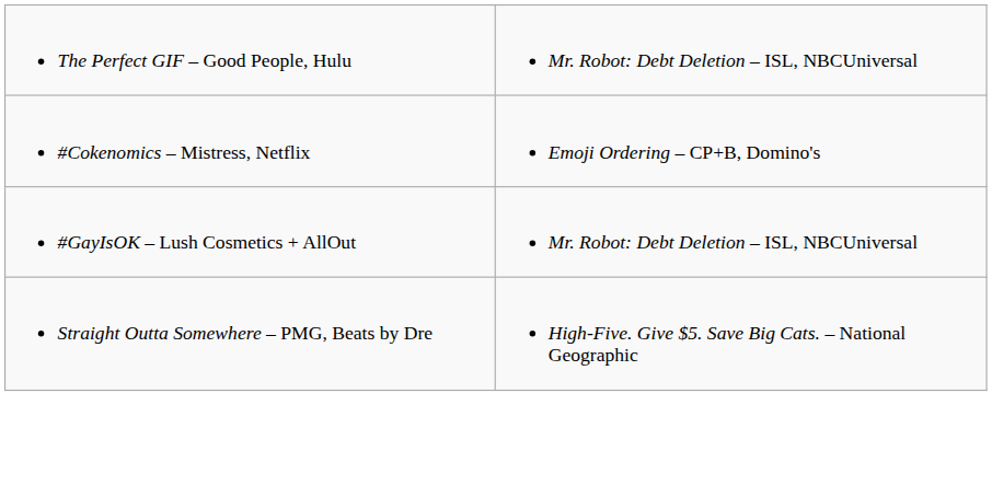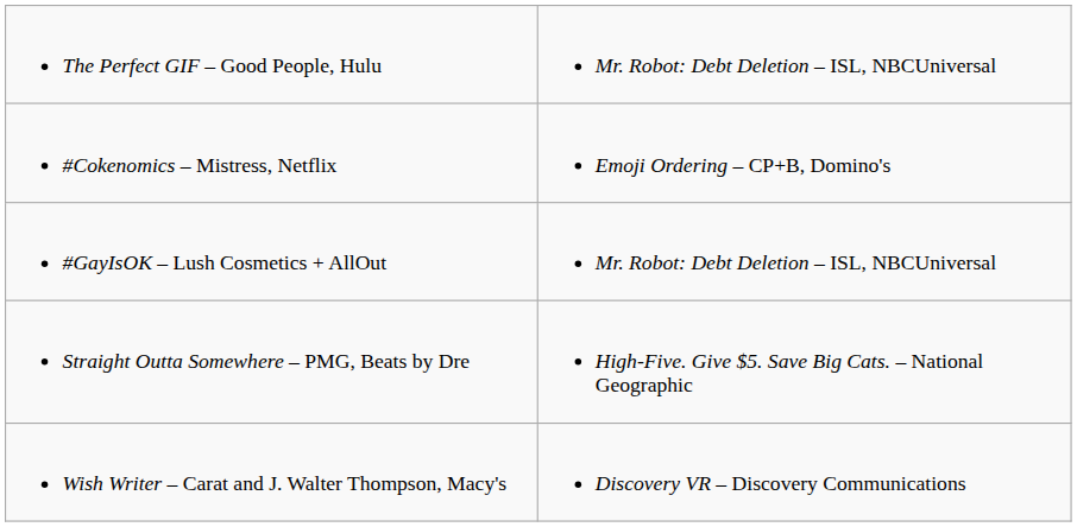 <table class=wikitable>
 <tr>
 <td valign="top" width="400px"><br><ul><li><em>The Perfect GIF</em> – Good People, Hulu</li></ul></td>
 <td valign="top" width="400px"><br><ul><li><em>Mr. Robot: Debt Deletion</em> – ISL, NBCUniversal</li></ul></td>
 </tr>
 <tr>
 <td valign="top" width="400px"><br><ul><li><em>#Cokenomics</em> – Mistress, Netflix</li></ul></td>
 <td valign="top" width="400px"><br><ul><li><em>Emoji Ordering</em> – CP+B, Domino's</li></ul></td>
 </tr>
 <tr>
 <td valign="top" width="400px"><br><ul><li><em>#GayIsOK</em> – Lush Cosmetics + AllOut</li></ul></td>
 <td valign="top" width="400px"><br><ul><li><em>Mr. Robot: Debt Deletion</em> – ISL, NBCUniversal</li></ul></td>
 </tr>
 <tr>
 <td valign="top" width="400px"><br><ul><li><em>Straight Outta Somewhere</em> – PMG, Beats by Dre</li></ul></td>
 <td valign="top" width="400px"><br><ul><li><em>High-Five. Give $5. Save Big Cats.</em> – National Geographic</li></ul></td>
 </tr>
+<tr>
+<td valign="top" width="400px"><br><ul><li><em>Wish Writer</em> – Carat and J. Walter Thompson, Macy's</li></ul></td>
+<td valign="top" width="400px"><br><ul><li><em>Discovery VR</em> – Discovery Communications</li></ul></td>
+</tr>
 </table>
